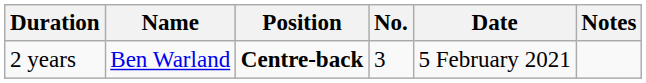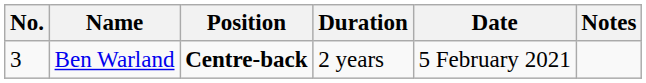 <table class="wikitable">
 <tr>
-<th>Duration</th>
+<th>No.</th>
 <th>Name</th>
 <th>Position</th>
-<th>No.</th>
+<th>Duration</th>
 <th>Date</th>
 <th>Notes</th>
 </tr>
 <tr>
-<td>2 years</td>
+<td>3</td>
 <td><a href='#'>Ben Warland</a></td>
 <td><strong>Centre-back</strong></td>
-<td>3</td>
+<td>2 years</td>
 <td>5 February 2021</td>
 <td></td>
 </tr>
 </table>
